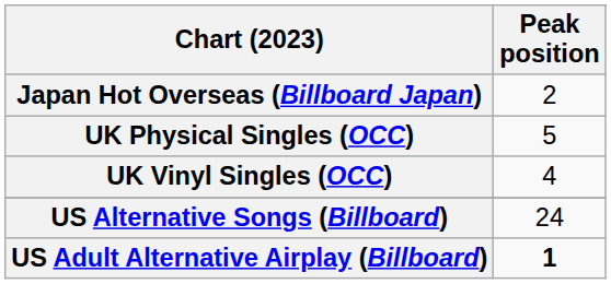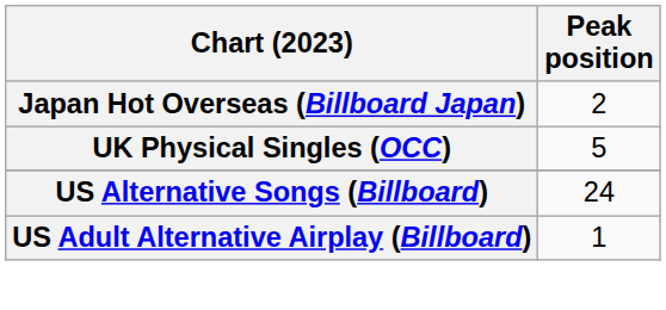 <table class="wikitable sortable plainrowheaders" style="text-align:center">
 <tr>
 <th scope="col">Chart (2023)</th>
 <th scope="col">Peak<br>position</th>
 </tr>
 <tr>
 <th scope="row">Japan Hot Overseas (<em><a href='#'>Billboard Japan</a></em>)</th>
 <td>2</td>
 </tr>
 <tr>
 <th scope="row">UK Physical Singles (<em><a href='#'>OCC</a></em>)</th>
 <td style="text-align:center;">5</td>
 </tr>
 <tr>
-<th scope="row">UK Vinyl Singles (<em><a href='#'>OCC</a></em>)</th>
-<td style="text-align:center;">4</td>
-</tr>
-<tr>
 </tr>
 <tr>
 <th scope="row">US <a href='#'>Alternative Songs</a> (<em><a href='#'>Billboard</a></em>)</th>
 <td style="text-align:center;">24</td>
 </tr>
 <tr>
 <th scope="row">US <a href='#'>Adult Alternative Airplay</a> (<em><a href='#'>Billboard</a></em>)</th>
-<td style="text-align:center;"><strong>1</strong></td>
+<td style="text-align:center;">1</td>
 </tr>
 </table>
